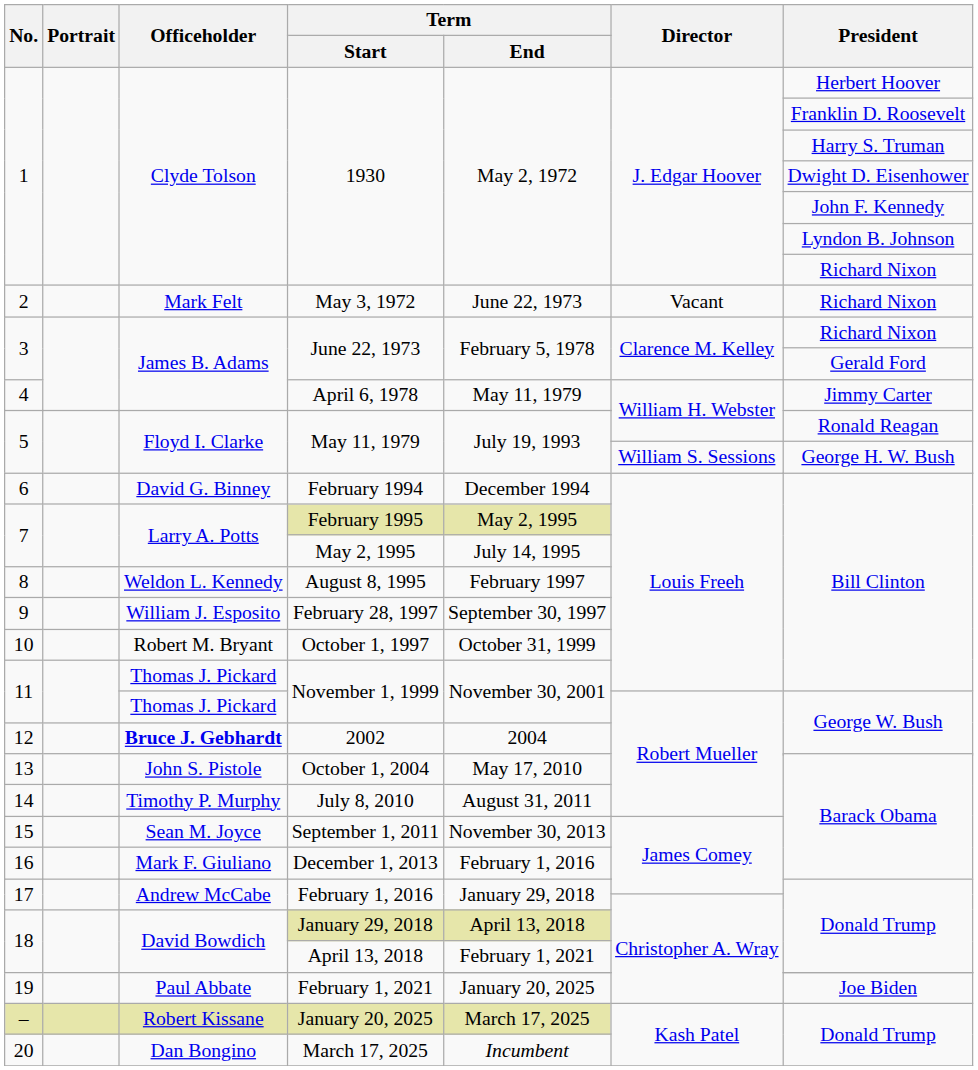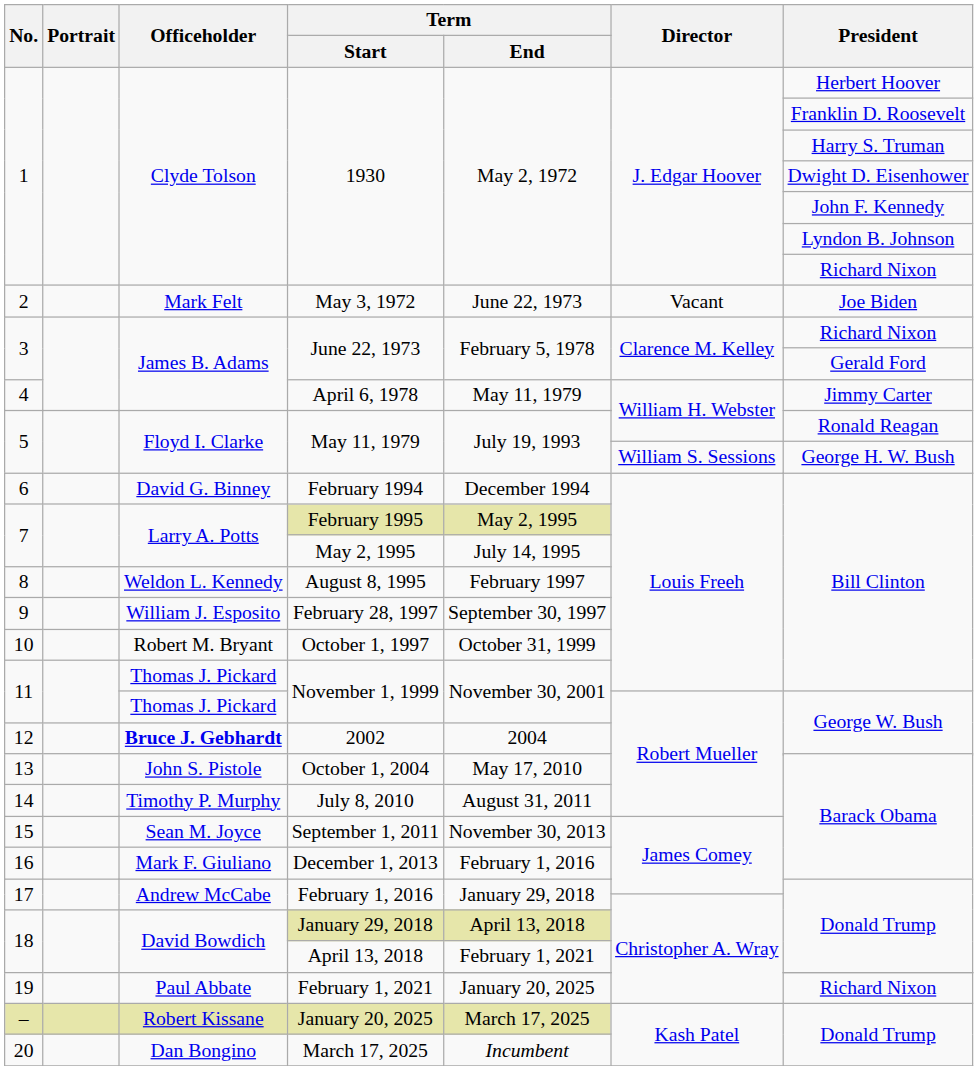 <table class="wikitable sortable" style="text-align:center;">
 <tr>
 <th rowspan="2">No.</th>
 <th class="unsortable" rowspan="2">Portrait</th>
 <th rowspan="2">Officeholder</th>
 <th colspan="2">Term</th>
 <th rowspan="2">Director</th>
 <th rowspan="2">President</th>
 </tr>
 <tr>
 <th>Start</th>
 <th>End</th>
 </tr>
 <tr>
 <td rowspan="7">1</td>
 <td rowspan="7"></td>
 <td rowspan="7"><a href='#'>Clyde Tolson</a></td>
 <td rowspan="7">1930</td>
 <td rowspan="7">May 2, 1972</td>
 <td rowspan="7"><a href='#'>J. Edgar Hoover</a></td>
 <td><a href='#'>Herbert Hoover</a></td>
 </tr>
 <tr>
 <td><a href='#'>Franklin D. Roosevelt</a></td>
 </tr>
 <tr>
 <td><a href='#'>Harry S. Truman</a></td>
 </tr>
 <tr>
 <td><a href='#'>Dwight D. Eisenhower</a></td>
 </tr>
 <tr>
 <td><a href='#'>John F. Kennedy</a></td>
 </tr>
 <tr>
 <td><a href='#'>Lyndon B. Johnson</a></td>
 </tr>
 <tr>
 <td><a href='#'>Richard Nixon</a></td>
 </tr>
 <tr>
 <td>2</td>
 <td></td>
 <td><a href='#'>Mark Felt</a></td>
 <td>May 3, 1972</td>
 <td>June 22, 1973</td>
 <td>Vacant</td>
-<td><a href='#'>Richard Nixon</a></td>
+<td><a href='#'>Joe Biden</a></td>
 </tr>
 <tr>
 <td rowspan="3">3</td>
 <td rowspan="4"></td>
 <td rowspan="4"><a href='#'>James B. Adams</a></td>
 <td rowspan="3">June 22, 1973</td>
 <td rowspan="3">February 5, 1978</td>
 <td rowspan="3"><a href='#'>Clarence M. Kelley</a></td>
 <td><a href='#'>Richard Nixon</a></td>
 </tr>
 <tr>
 <td><a href='#'>Gerald Ford</a></td>
 </tr>
 <tr>
 <td rowspan="3"><a href='#'>Jimmy Carter</a></td>
 </tr>
 <tr>
 <td>4</td>
 <td>April 6, 1978</td>
 <td>May 11, 1979</td>
 <td rowspan="3"><a href='#'>William H. Webster</a></td>
 </tr>
 <tr>
 <td rowspan="4">5</td>
 <td rowspan="4"></td>
 <td rowspan="4"><a href='#'>Floyd I. Clarke</a></td>
 <td rowspan="4">May 11, 1979</td>
 <td rowspan="4">July 19, 1993</td>
 </tr>
 <tr>
 <td><a href='#'>Ronald Reagan</a></td>
 </tr>
 <tr>
 <td rowspan="2"><a href='#'>William S. Sessions</a></td>
 <td><a href='#'>George H. W. Bush</a></td>
 </tr>
 <tr>
 <td rowspan="8"><a href='#'>Bill Clinton</a></td>
 </tr>
 <tr>
 <td>6</td>
 <td></td>
 <td><a href='#'>David G. Binney</a></td>
 <td>February 1994</td>
 <td>December 1994</td>
 <td rowspan="7"><a href='#'>Louis Freeh</a></td>
 </tr>
 <tr>
 <td rowspan="2">7</td>
 <td rowspan="2"></td>
 <td rowspan="2"><a href='#'>Larry A. Potts</a></td>
 <td bgcolor="#E6E6AA">February 1995</td>
 <td bgcolor="#E6E6AA">May 2, 1995</td>
 </tr>
 <tr>
 <td>May 2, 1995</td>
 <td>July 14, 1995</td>
 </tr>
 <tr>
 <td>8</td>
 <td></td>
 <td><a href='#'>Weldon L. Kennedy</a></td>
 <td>August 8, 1995</td>
 <td>February 1997</td>
 </tr>
 <tr>
 <td>9</td>
 <td></td>
 <td><a href='#'>William J. Esposito</a></td>
 <td>February 28, 1997</td>
 <td>September 30, 1997</td>
 </tr>
 <tr>
 <td>10</td>
 <td></td>
 <td>Robert M. Bryant</td>
 <td>October 1, 1997</td>
 <td>October 31, 1999</td>
 </tr>
 <tr>
 <td rowspan="2">11</td>
 <td rowspan="2"></td>
 <td><a href='#'>Thomas J. Pickard</a></td>
 <td rowspan="2">November 1, 1999</td>
 <td rowspan="2">November 30, 2001</td>
 </tr>
 <tr>
 <td><a href='#'>Thomas J. Pickard</a></td>
 <td rowspan="6"><a href='#'>Robert Mueller</a></td>
 <td rowspan="3"><a href='#'>George W. Bush</a></td>
 </tr>
 <tr>
 <td>12</td>
 <td></td>
 <td><strong><a href='#'>Bruce J. Gebhardt</a></strong></td>
 <td>2002</td>
 <td>2004</td>
 </tr>
 <tr>
 <td rowspan="2">13</td>
 <td rowspan="2"></td>
 <td rowspan="2"><a href='#'>John S. Pistole</a></td>
 <td rowspan="2">October 1, 2004</td>
 <td rowspan="2">May 17, 2010</td>
 </tr>
 <tr>
 <td rowspan="6"><a href='#'>Barack Obama</a></td>
 </tr>
 <tr>
 <td>14</td>
 <td></td>
 <td><a href='#'>Timothy P. Murphy</a></td>
 <td>July 8, 2010</td>
 <td>August 31, 2011</td>
 </tr>
 <tr>
 <td rowspan="2">15</td>
 <td rowspan="2"></td>
 <td rowspan="2"><a href='#'>Sean M. Joyce</a></td>
 <td rowspan="2">September 1, 2011</td>
 <td rowspan="2">November 30, 2013</td>
 </tr>
 <tr>
 <td rowspan="4"><a href='#'>James Comey</a></td>
 </tr>
 <tr>
 <td>16</td>
 <td></td>
 <td><a href='#'>Mark F. Giuliano</a></td>
 <td>December 1, 2013</td>
 <td>February 1, 2016</td>
 </tr>
 <tr>
 <td rowspan="3">17</td>
 <td rowspan="3"></td>
 <td rowspan="3"><a href='#'>Andrew McCabe</a></td>
 <td rowspan="3">February 1, 2016</td>
 <td rowspan="3">January 29, 2018</td>
 </tr>
 <tr>
 <td rowspan="4"><a href='#'>Donald Trump</a></td>
 </tr>
 <tr>
 <td rowspan="5"><a href='#'>Christopher A. Wray</a></td>
 </tr>
 <tr>
 <td rowspan="3">18</td>
 <td rowspan="3"></td>
 <td rowspan="3"><a href='#'>David Bowdich</a></td>
 <td bgcolor="#E6E6AA">January 29, 2018</td>
 <td bgcolor="#E6E6AA">April 13, 2018</td>
 </tr>
 <tr>
 <td>April 13, 2018</td>
 <td>February 1, 2021</td>
 </tr>
 <tr>
 <td rowspan="2">February 1, 2021</td>
 </tr>
 <tr>
 <td>19</td>
 <td></td>
 <td><a href='#'>Paul Abbate</a></td>
 <td>January 20, 2025</td>
-<td><a href='#'>Joe Biden</a></td>
+<td><a href='#'>Richard Nixon</a></td>
 </tr>
 <tr>
 <td bgcolor="#E6E6AA">–</td>
 <td bgcolor="#E6E6AA"></td>
 <td bgcolor="#E6E6AA"><a href='#'>Robert Kissane</a><br></td>
 <td bgcolor="#E6E6AA">January 20, 2025</td>
 <td bgcolor="#E6E6AA">March 17, 2025</td>
 <td rowspan="2"><a href='#'>Kash Patel</a></td>
 <td rowspan="2"><a href='#'>Donald Trump</a></td>
 </tr>
 <tr>
 <td>20</td>
 <td></td>
 <td><a href='#'>Dan Bongino</a></td>
 <td>March 17, 2025</td>
 <td><em>Incumbent</em></td>
 </tr>
 <tr>
 </tr>
 </table>
